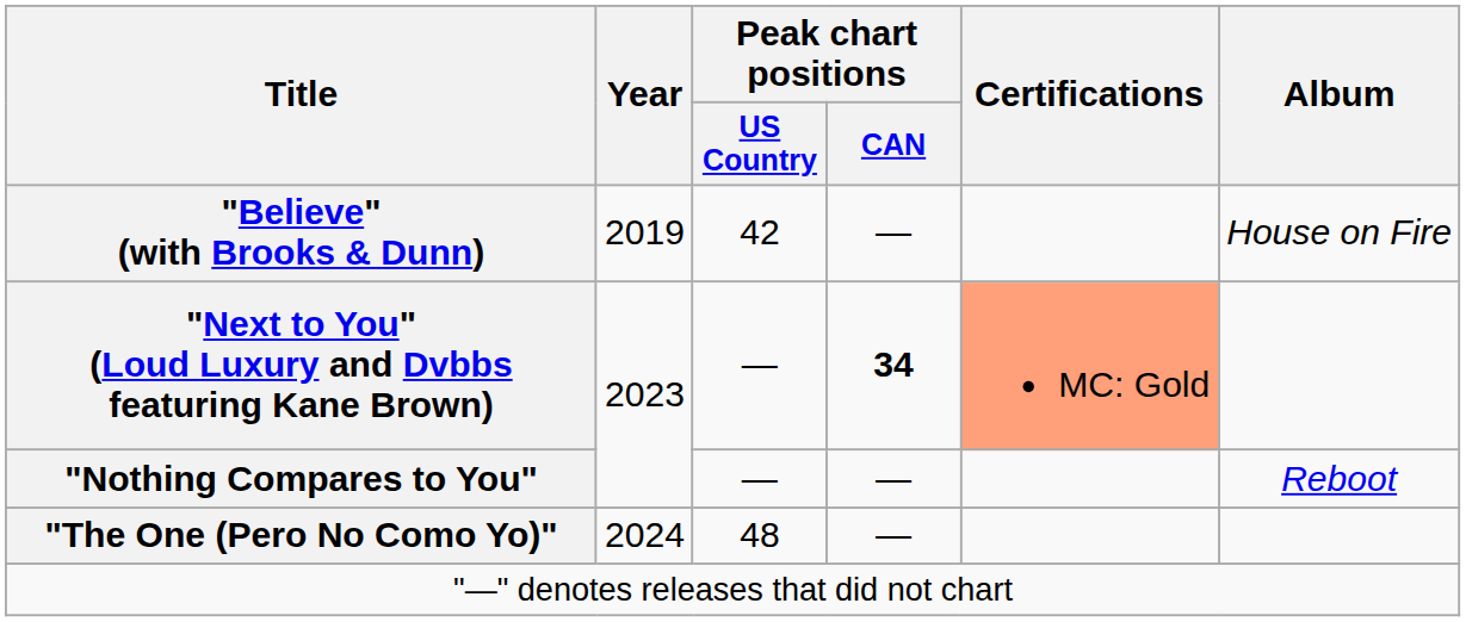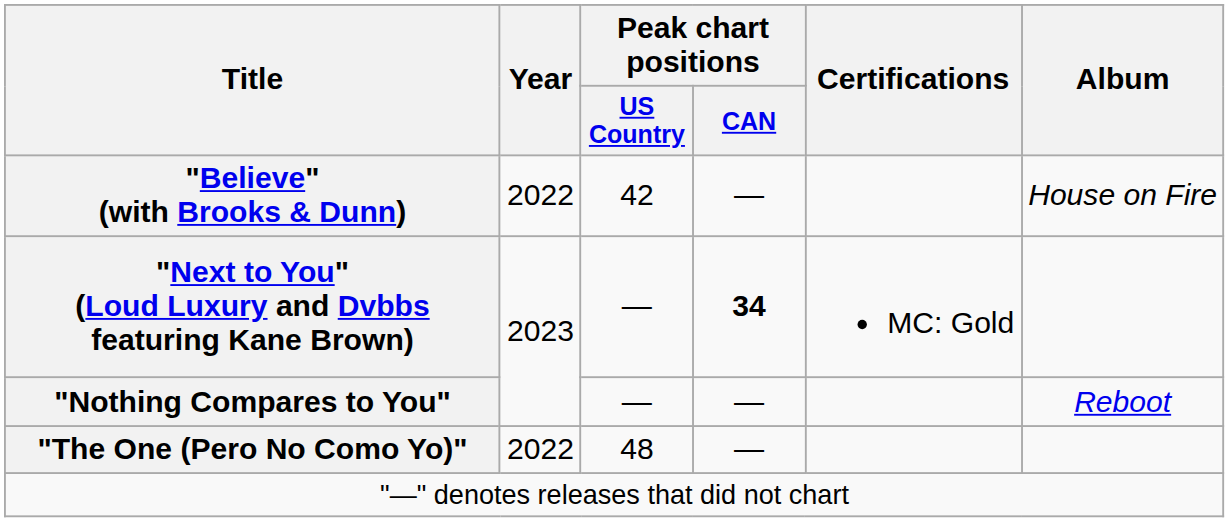 <table class="wikitable plainrowheaders" style="text-align:center;">
 <tr>
 <th rowspan="2" style="width:16em;">Title</th>
 <th rowspan="2">Year</th>
 <th colspan="2">Peak chart positions</th>
 <th rowspan="2">Certifications</th>
 <th rowspan="2">Album</th>
 </tr>
 <tr style="font-size:smaller;">
 <th style="width:4em;"><a href='#'>US<br>Country</a><br></th>
 <th style="width:4em;"><a href='#'>CAN</a><br></th>
 </tr>
 <tr>
 <th scope="row">"<a href='#'>Believe</a>" <br><span>(with <a href='#'>Brooks & Dunn</a>)</span></th>
-<td>2019</td>
+<td>2022</td>
 <td>42</td>
 <td>—</td>
 <td></td>
 <td><em>House on Fire</em></td>
 </tr>
 <tr>
 <th scope="row">"<a href='#'>Next to You</a>"<br><span>(<a href='#'>Loud Luxury</a> and <a href='#'>Dvbbs</a> featuring Kane Brown)</span></th>
 <td rowspan="2">2023</td>
 <td>—</td>
 <td><strong>34</strong></td>
-<td style="background: lightsalmon;"><br><ul><li>MC: Gold</li></ul></td>
+<td><br><ul><li>MC: Gold</li></ul></td>
 <td></td>
 </tr>
 <tr>
 <th scope="row">"Nothing Compares to You"<br></th>
 <td>—</td>
 <td>—</td>
 <td></td>
 <td style="text-align:center;"><em><a href='#'>Reboot</a></em></td>
 </tr>
 <tr>
 <th scope="row">"The One (Pero No Como Yo)"<br></th>
-<td>2024</td>
+<td>2022</td>
 <td>48</td>
 <td>—</td>
 <td></td>
 <td></td>
 </tr>
 <tr>
 <td colspan="12" style="font-size:90%;">"—" denotes releases that did not chart</td>
 </tr>
 </table>
